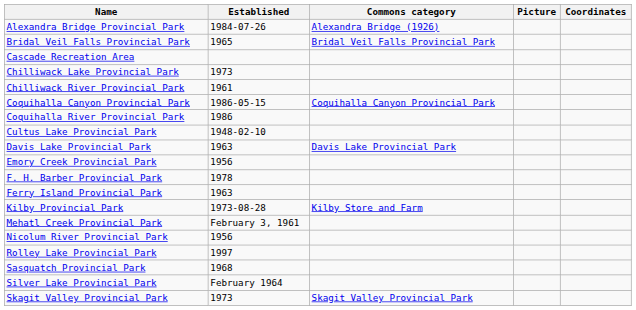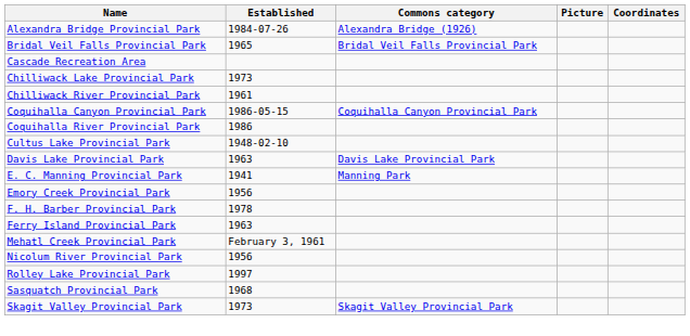 <table class="wikitable sortable" style="width:100%;">
 <tr>
 <th>Name</th>
 <th>Established</th>
 <th>Commons category</th>
 <th>Picture</th>
 <th>Coordinates</th>
 </tr>
 <tr>
 <td><a href='#'>Alexandra Bridge Provincial Park</a></td>
 <td>1984-07-26</td>
 <td><a href='#'>Alexandra Bridge (1926)</a></td>
 <td></td>
 <td></td>
 </tr>
 <tr>
 <td><a href='#'>Bridal Veil Falls Provincial Park</a></td>
 <td>1965</td>
 <td><a href='#'>Bridal Veil Falls Provincial Park</a></td>
 <td></td>
 <td></td>
 </tr>
 <tr>
 <td><a href='#'>Cascade Recreation Area</a></td>
 <td></td>
 <td></td>
 <td></td>
 <td></td>
 </tr>
 <tr>
 <td><a href='#'>Chilliwack Lake Provincial Park</a></td>
 <td>1973</td>
 <td></td>
 <td></td>
 <td></td>
 </tr>
 <tr>
 <td><a href='#'>Chilliwack River Provincial Park</a></td>
 <td>1961</td>
 <td></td>
 <td></td>
 <td></td>
 </tr>
 <tr>
 <td><a href='#'>Coquihalla Canyon Provincial Park</a></td>
 <td>1986-05-15</td>
 <td><a href='#'>Coquihalla Canyon Provincial Park</a></td>
 <td></td>
 <td></td>
 </tr>
 <tr>
 <td><a href='#'>Coquihalla River Provincial Park</a></td>
 <td>1986</td>
 <td></td>
 <td></td>
 <td></td>
 </tr>
 <tr>
 <td><a href='#'>Cultus Lake Provincial Park</a></td>
 <td>1948-02-10</td>
 <td></td>
 <td></td>
 <td></td>
 </tr>
 <tr>
 <td><a href='#'>Davis Lake Provincial Park</a></td>
 <td>1963</td>
 <td><a href='#'>Davis Lake Provincial Park</a></td>
 <td></td>
 <td></td>
 </tr>
 <tr>
+<td><a href='#'>E. C. Manning Provincial Park</a></td>
+<td>1941</td>
+<td><a href='#'>Manning Park</a></td>
+<td></td>
+<td></td>
+</tr>
+<tr>
 <td><a href='#'>Emory Creek Provincial Park</a></td>
 <td>1956</td>
 <td></td>
 <td></td>
 <td></td>
 </tr>
 <tr>
 <td><a href='#'>F. H. Barber Provincial Park</a></td>
 <td>1978</td>
 <td></td>
 <td></td>
 <td></td>
 </tr>
 <tr>
 <td><a href='#'>Ferry Island Provincial Park</a></td>
 <td>1963</td>
 <td></td>
-<td></td>
-<td></td>
-</tr>
-<tr>
-<td><a href='#'>Kilby Provincial Park</a></td>
-<td>1973-08-28</td>
-<td><a href='#'>Kilby Store and Farm</a></td>
 <td></td>
 <td></td>
 </tr>
 <tr>
 <td><a href='#'>Mehatl Creek Provincial Park</a></td>
 <td>February 3, 1961</td>
 <td></td>
 <td></td>
 <td></td>
 </tr>
 <tr>
 <td><a href='#'>Nicolum River Provincial Park</a></td>
 <td>1956</td>
 <td></td>
 <td></td>
 <td></td>
 </tr>
 <tr>
 <td><a href='#'>Rolley Lake Provincial Park</a></td>
 <td>1997</td>
 <td></td>
 <td></td>
 <td></td>
 </tr>
 <tr>
 <td><a href='#'>Sasquatch Provincial Park</a></td>
 <td>1968</td>
 <td></td>
 <td></td>
 <td></td>
 </tr>
 <tr>
-<td><a href='#'>Silver Lake Provincial Park</a></td>
-<td>February 1964</td>
-<td></td>
-<td></td>
-<td></td>
-</tr>
-<tr>
 <td><a href='#'>Skagit Valley Provincial Park</a></td>
 <td>1973</td>
 <td><a href='#'>Skagit Valley Provincial Park</a></td>
 <td></td>
 <td></td>
 </tr>
 </table>
